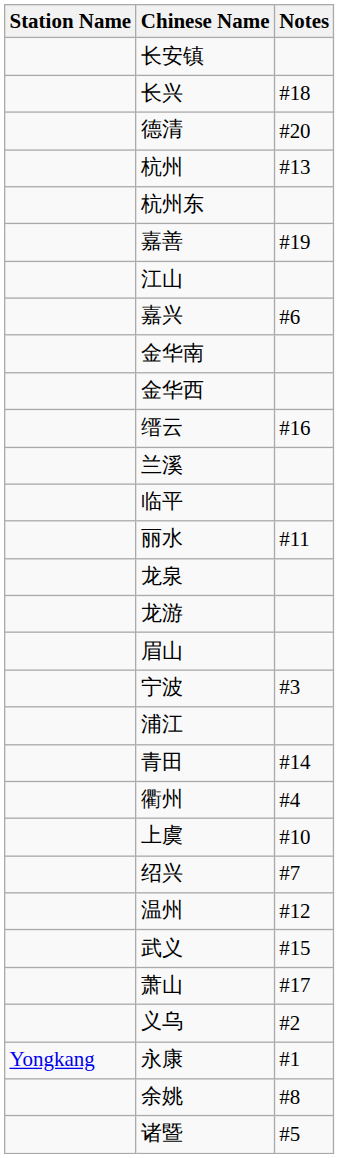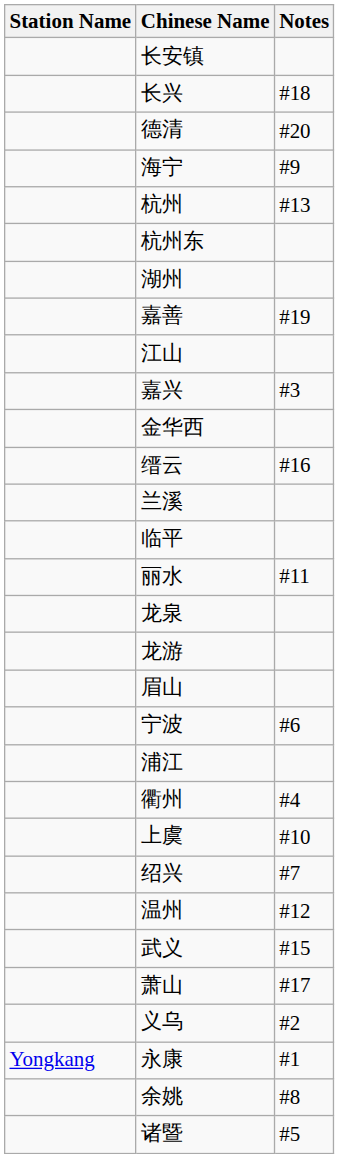 <table class="wikitable sortable">
 <tr style="font-weight:bold">
 <th>Station Name</th>
 <th>Chinese Name</th>
 <th>Notes</th>
 </tr>
 <tr>
 <td></td>
 <td>长安镇</td>
 <td></td>
 </tr>
 <tr>
 <td></td>
 <td>长兴</td>
 <td>#18</td>
 </tr>
 <tr>
 <td></td>
 <td>德清</td>
 <td>#20</td>
 </tr>
 <tr>
 <td></td>
+<td>海宁</td>
+<td>#9</td>
+</tr>
+<tr>
+<td></td>
 <td>杭州</td>
 <td>#13</td>
 </tr>
 <tr>
 <td></td>
 <td>杭州东</td>
+<td></td>
+</tr>
+<tr>
+<td></td>
+<td>湖州</td>
 <td></td>
 </tr>
 <tr>
 <td></td>
 <td>嘉善</td>
 <td>#19</td>
 </tr>
 <tr>
 <td></td>
 <td>江山</td>
 <td></td>
 </tr>
 <tr>
 <td></td>
 <td>嘉兴</td>
-<td>#6</td>
-</tr>
-<tr>
-<td></td>
-<td>金华南</td>
-<td></td>
+<td>#3</td>
 </tr>
 <tr>
 <td></td>
 <td>金华西</td>
 <td></td>
 </tr>
 <tr>
 <td></td>
 <td>缙云</td>
 <td>#16</td>
 </tr>
 <tr>
 <td></td>
 <td>兰溪</td>
 <td></td>
 </tr>
 <tr>
 <td></td>
 <td>临平</td>
 <td></td>
 </tr>
 <tr>
 <td></td>
 <td>丽水</td>
 <td>#11</td>
 </tr>
 <tr>
 <td></td>
 <td>龙泉</td>
 <td></td>
 </tr>
 <tr>
 <td></td>
 <td>龙游</td>
 <td></td>
 </tr>
 <tr>
 <td></td>
 <td>眉山</td>
 <td></td>
 </tr>
 <tr>
 <td></td>
 <td>宁波</td>
-<td>#3</td>
+<td>#6</td>
 </tr>
 <tr>
 <td></td>
 <td>浦江</td>
 <td></td>
-</tr>
-<tr>
-<td></td>
-<td>青田</td>
-<td>#14</td>
 </tr>
 <tr>
 <td></td>
 <td>衢州</td>
 <td>#4</td>
 </tr>
 <tr>
 <td></td>
 <td>上虞</td>
 <td>#10</td>
 </tr>
 <tr>
 <td></td>
 <td>绍兴</td>
 <td>#7</td>
 </tr>
 <tr>
 <td></td>
 <td>温州</td>
 <td>#12</td>
 </tr>
 <tr>
 <td></td>
 <td>武义</td>
 <td>#15</td>
 </tr>
 <tr>
 <td></td>
 <td>萧山</td>
 <td>#17</td>
 </tr>
 <tr>
 <td></td>
 <td>义乌</td>
 <td>#2</td>
 </tr>
 <tr>
 <td><a href='#'>Yongkang</a></td>
 <td>永康</td>
 <td>#1</td>
 </tr>
 <tr>
 <td></td>
 <td>余姚</td>
 <td>#8</td>
 </tr>
 <tr>
 <td></td>
 <td>诸暨</td>
 <td>#5</td>
 </tr>
 </table>
